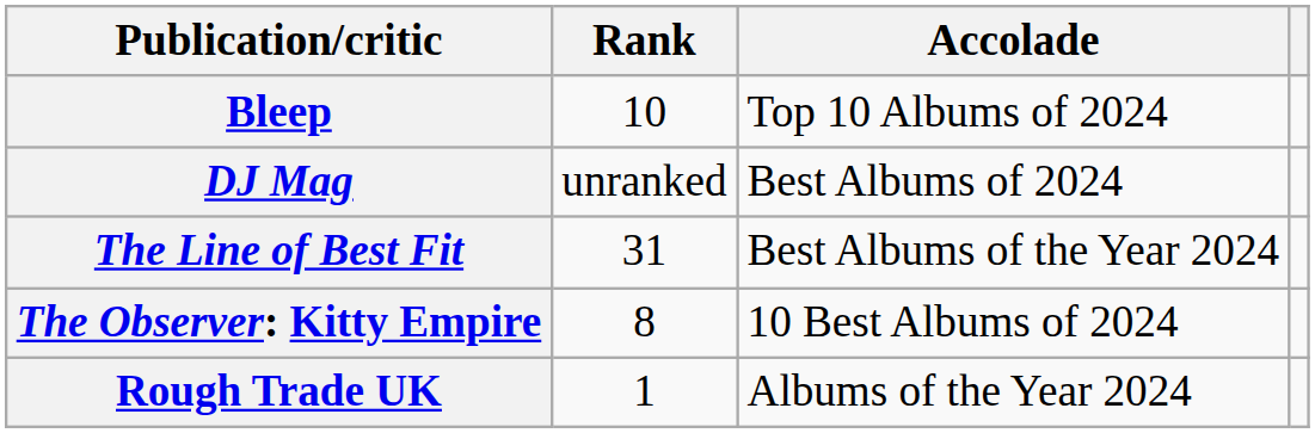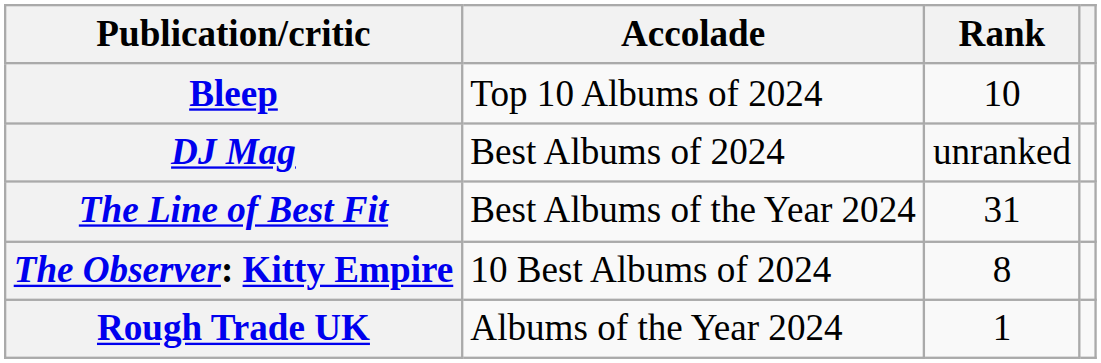 <table class="wikitable sortable plainrowheaders">
 <tr>
 <th scope="col">Publication/critic</th>
+<th scope="col">Accolade</th>
 <th scope="col">Rank</th>
-<th scope="col">Accolade</th>
 <th scope="col" class="unsortable"></th>
 </tr>
 <tr>
 <th scope="row"><a href='#'>Bleep</a></th>
+<td>Top 10 Albums of 2024</td>
 <td style="text-align: center;">10</td>
-<td>Top 10 Albums of 2024</td>
 <td style="text-align: center;"></td>
 </tr>
 <tr>
 <th scope="row"><em><a href='#'>DJ Mag</a></em></th>
+<td>Best Albums of 2024</td>
 <td style="text-align: center;">unranked</td>
-<td>Best Albums of 2024</td>
 <td style="text-align: center;"></td>
 </tr>
 <tr>
 <th scope="row"><em><a href='#'>The Line of Best Fit</a></em></th>
+<td>Best Albums of the Year 2024</td>
 <td style="text-align: center;">31</td>
-<td>Best Albums of the Year 2024</td>
 <td style="text-align: center;"></td>
 </tr>
 <tr>
 <th scope="row"><em><a href='#'>The Observer</a></em>: <a href='#'>Kitty Empire</a></th>
+<td>10 Best Albums of 2024</td>
 <td style="text-align: center;">8</td>
-<td>10 Best Albums of 2024</td>
 <td style="text-align: center;"></td>
 </tr>
 <tr>
 <th scope="row"><a href='#'>Rough Trade UK</a></th>
+<td>Albums of the Year 2024</td>
 <td style="text-align: center;">1</td>
-<td>Albums of the Year 2024</td>
 <td style="text-align: center;"></td>
 </tr>
 </table>
